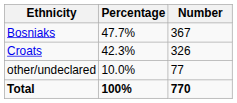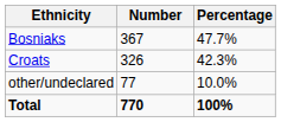 <table class="wikitable">
 <tr>
 <th width="100px">Ethnicity</th>
+<th width="80px">Number</th>
 <th width="80px">Percentage</th>
-<th width="80px">Number</th>
 </tr>
 <tr>
 <td><a href='#'>Bosniaks</a></td>
+<td>367</td>
 <td>47.7%</td>
-<td>367</td>
 </tr>
 <tr>
 <td><a href='#'>Croats</a></td>
+<td>326</td>
 <td>42.3%</td>
-<td>326</td>
 </tr>
 <tr>
 <td>other/undeclared</td>
+<td>77</td>
 <td>10.0%</td>
-<td>77</td>
 </tr>
 <tr>
 <td><strong>Total</strong></td>
+<td><strong>770</strong></td>
 <td><strong>100%</strong></td>
-<td><strong>770</strong></td>
 </tr>
 </table>
